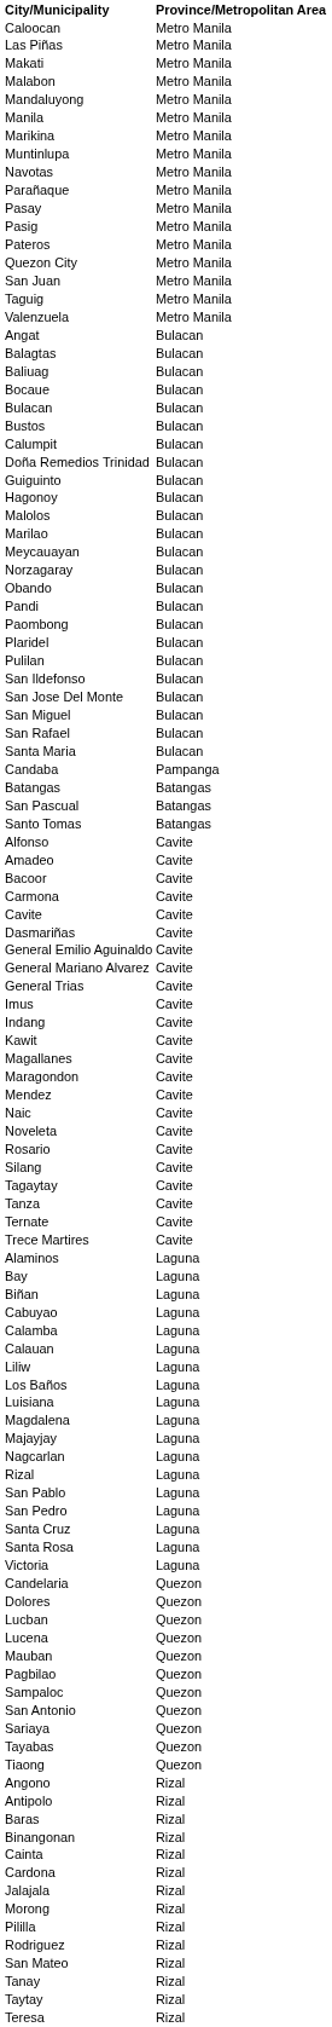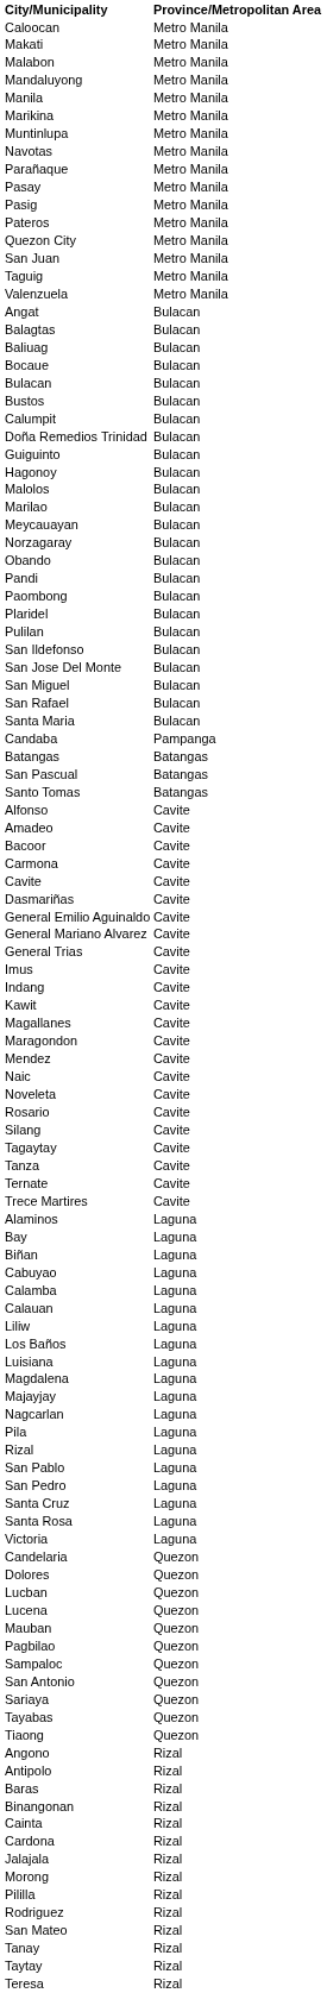 <table border="0" class="sortable">
 <tr>
 <td><strong>City/Municipality</strong></td>
 <td><strong>Province/Metropolitan Area</strong></td>
 </tr>
 <tr>
 <td>Caloocan</td>
-<td>Metro Manila</td>
-</tr>
-<tr>
-<td>Las Piñas</td>
 <td>Metro Manila</td>
 </tr>
 <tr>
 <td>Makati</td>
 <td>Metro Manila</td>
 </tr>
 <tr>
 <td>Malabon</td>
 <td>Metro Manila</td>
 </tr>
 <tr>
 <td>Mandaluyong</td>
 <td>Metro Manila</td>
 </tr>
 <tr>
 <td>Manila</td>
 <td>Metro Manila</td>
 </tr>
 <tr>
 <td>Marikina</td>
 <td>Metro Manila</td>
 </tr>
 <tr>
 <td>Muntinlupa</td>
 <td>Metro Manila</td>
 </tr>
 <tr>
 <td>Navotas</td>
 <td>Metro Manila</td>
 </tr>
 <tr>
 <td>Parañaque</td>
 <td>Metro Manila</td>
 </tr>
 <tr>
 <td>Pasay</td>
 <td>Metro Manila</td>
 </tr>
 <tr>
 <td>Pasig</td>
 <td>Metro Manila</td>
 </tr>
 <tr>
 <td>Pateros</td>
 <td>Metro Manila</td>
 </tr>
 <tr>
 <td>Quezon City</td>
 <td>Metro Manila</td>
 </tr>
 <tr>
 <td>San Juan</td>
 <td>Metro Manila</td>
 </tr>
 <tr>
 <td>Taguig</td>
 <td>Metro Manila</td>
 </tr>
 <tr>
 <td>Valenzuela</td>
 <td>Metro Manila</td>
 </tr>
 <tr>
 <td>Angat</td>
 <td>Bulacan</td>
 </tr>
 <tr>
 <td>Balagtas</td>
 <td>Bulacan</td>
 </tr>
 <tr>
 <td>Baliuag</td>
 <td>Bulacan</td>
 </tr>
 <tr>
 <td>Bocaue</td>
 <td>Bulacan</td>
 </tr>
 <tr>
 <td>Bulacan</td>
 <td>Bulacan</td>
 </tr>
 <tr>
 <td>Bustos</td>
 <td>Bulacan</td>
 </tr>
 <tr>
 <td>Calumpit</td>
 <td>Bulacan</td>
 </tr>
 <tr>
 <td>Doña Remedios Trinidad</td>
 <td>Bulacan</td>
 </tr>
 <tr>
 <td>Guiguinto</td>
 <td>Bulacan</td>
 </tr>
 <tr>
 <td>Hagonoy</td>
 <td>Bulacan</td>
 </tr>
 <tr>
 <td>Malolos</td>
 <td>Bulacan</td>
 </tr>
 <tr>
 <td>Marilao</td>
 <td>Bulacan</td>
 </tr>
 <tr>
 <td>Meycauayan</td>
 <td>Bulacan</td>
 </tr>
 <tr>
 <td>Norzagaray</td>
 <td>Bulacan</td>
 </tr>
 <tr>
 <td>Obando</td>
 <td>Bulacan</td>
 </tr>
 <tr>
 <td>Pandi</td>
 <td>Bulacan</td>
 </tr>
 <tr>
 <td>Paombong</td>
 <td>Bulacan</td>
 </tr>
 <tr>
 <td>Plaridel</td>
 <td>Bulacan</td>
 </tr>
 <tr>
 <td>Pulilan</td>
 <td>Bulacan</td>
 </tr>
 <tr>
 <td>San Ildefonso</td>
 <td>Bulacan</td>
 </tr>
 <tr>
 <td>San Jose Del Monte</td>
 <td>Bulacan</td>
 </tr>
 <tr>
 <td>San Miguel</td>
 <td>Bulacan</td>
 </tr>
 <tr>
 <td>San Rafael</td>
 <td>Bulacan</td>
 </tr>
 <tr>
 <td>Santa Maria</td>
 <td>Bulacan</td>
 </tr>
 <tr>
 <td>Candaba</td>
 <td>Pampanga</td>
 </tr>
 <tr>
 <td>Batangas</td>
 <td>Batangas</td>
 </tr>
 <tr>
 <td>San Pascual</td>
 <td>Batangas</td>
 </tr>
 <tr>
 <td>Santo Tomas</td>
 <td>Batangas</td>
 </tr>
 <tr>
 <td>Alfonso</td>
 <td>Cavite</td>
 </tr>
 <tr>
 <td>Amadeo</td>
 <td>Cavite</td>
 </tr>
 <tr>
 <td>Bacoor</td>
 <td>Cavite</td>
 </tr>
 <tr>
 <td>Carmona</td>
 <td>Cavite</td>
 </tr>
 <tr>
 <td>Cavite</td>
 <td>Cavite</td>
 </tr>
 <tr>
 <td>Dasmariñas</td>
 <td>Cavite</td>
 </tr>
 <tr>
 <td>General Emilio Aguinaldo</td>
 <td>Cavite</td>
 </tr>
 <tr>
 <td>General Mariano Alvarez</td>
 <td>Cavite</td>
 </tr>
 <tr>
 <td>General Trias</td>
 <td>Cavite</td>
 </tr>
 <tr>
 <td>Imus</td>
 <td>Cavite</td>
 </tr>
 <tr>
 <td>Indang</td>
 <td>Cavite</td>
 </tr>
 <tr>
 <td>Kawit</td>
 <td>Cavite</td>
 </tr>
 <tr>
 <td>Magallanes</td>
 <td>Cavite</td>
 </tr>
 <tr>
 <td>Maragondon</td>
 <td>Cavite</td>
 </tr>
 <tr>
 <td>Mendez</td>
 <td>Cavite</td>
 </tr>
 <tr>
 <td>Naic</td>
 <td>Cavite</td>
 </tr>
 <tr>
 <td>Noveleta</td>
 <td>Cavite</td>
 </tr>
 <tr>
 <td>Rosario</td>
 <td>Cavite</td>
 </tr>
 <tr>
 <td>Silang</td>
 <td>Cavite</td>
 </tr>
 <tr>
 <td>Tagaytay</td>
 <td>Cavite</td>
 </tr>
 <tr>
 <td>Tanza</td>
 <td>Cavite</td>
 </tr>
 <tr>
 <td>Ternate</td>
 <td>Cavite</td>
 </tr>
 <tr>
 <td>Trece Martires</td>
 <td>Cavite</td>
 </tr>
 <tr>
 <td>Alaminos</td>
 <td>Laguna</td>
 </tr>
 <tr>
 <td>Bay</td>
 <td>Laguna</td>
 </tr>
 <tr>
 <td>Biñan</td>
 <td>Laguna</td>
 </tr>
 <tr>
 <td>Cabuyao</td>
 <td>Laguna</td>
 </tr>
 <tr>
 <td>Calamba</td>
 <td>Laguna</td>
 </tr>
 <tr>
 <td>Calauan</td>
 <td>Laguna</td>
 </tr>
 <tr>
 <td>Liliw</td>
 <td>Laguna</td>
 </tr>
 <tr>
 <td>Los Baños</td>
 <td>Laguna</td>
 </tr>
 <tr>
 <td>Luisiana</td>
 <td>Laguna</td>
 </tr>
 <tr>
 <td>Magdalena</td>
 <td>Laguna</td>
 </tr>
 <tr>
 <td>Majayjay</td>
 <td>Laguna</td>
 </tr>
 <tr>
 <td>Nagcarlan</td>
 <td>Laguna</td>
 </tr>
 <tr>
+<td>Pila</td>
+<td>Laguna</td>
+</tr>
+<tr>
 <td>Rizal</td>
 <td>Laguna</td>
 </tr>
 <tr>
 <td>San Pablo</td>
 <td>Laguna</td>
 </tr>
 <tr>
 <td>San Pedro</td>
 <td>Laguna</td>
 </tr>
 <tr>
 <td>Santa Cruz</td>
 <td>Laguna</td>
 </tr>
 <tr>
 <td>Santa Rosa</td>
 <td>Laguna</td>
 </tr>
 <tr>
 <td>Victoria</td>
 <td>Laguna</td>
 </tr>
 <tr>
 <td>Candelaria</td>
 <td>Quezon</td>
 </tr>
 <tr>
 <td>Dolores</td>
 <td>Quezon</td>
 </tr>
 <tr>
 <td>Lucban</td>
 <td>Quezon</td>
 </tr>
 <tr>
 <td>Lucena</td>
 <td>Quezon</td>
 </tr>
 <tr>
 <td>Mauban</td>
 <td>Quezon</td>
 </tr>
 <tr>
 <td>Pagbilao</td>
 <td>Quezon</td>
 </tr>
 <tr>
 <td>Sampaloc</td>
 <td>Quezon</td>
 </tr>
 <tr>
 <td>San Antonio</td>
 <td>Quezon</td>
 </tr>
 <tr>
 <td>Sariaya</td>
 <td>Quezon</td>
 </tr>
 <tr>
 <td>Tayabas</td>
 <td>Quezon</td>
 </tr>
 <tr>
 <td>Tiaong</td>
 <td>Quezon</td>
 </tr>
 <tr>
 <td>Angono</td>
 <td>Rizal</td>
 </tr>
 <tr>
 <td>Antipolo</td>
 <td>Rizal</td>
 </tr>
 <tr>
 <td>Baras</td>
 <td>Rizal</td>
 </tr>
 <tr>
 <td>Binangonan</td>
 <td>Rizal</td>
 </tr>
 <tr>
 <td>Cainta</td>
 <td>Rizal</td>
 </tr>
 <tr>
 <td>Cardona</td>
 <td>Rizal</td>
 </tr>
 <tr>
 <td>Jalajala</td>
 <td>Rizal</td>
 </tr>
 <tr>
 <td>Morong</td>
 <td>Rizal</td>
 </tr>
 <tr>
 <td>Pililla</td>
 <td>Rizal</td>
 </tr>
 <tr>
 <td>Rodriguez</td>
 <td>Rizal</td>
 </tr>
 <tr>
 <td>San Mateo</td>
 <td>Rizal</td>
 </tr>
 <tr>
 <td>Tanay</td>
 <td>Rizal</td>
 </tr>
 <tr>
 <td>Taytay</td>
 <td>Rizal</td>
 </tr>
 <tr>
 <td>Teresa</td>
 <td>Rizal</td>
 </tr>
 </table>
